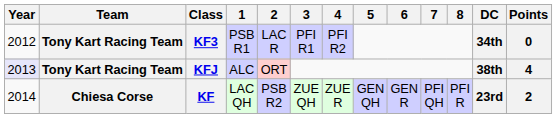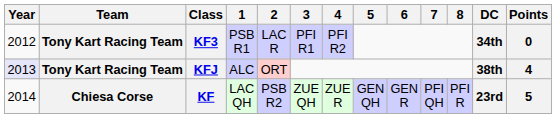 <table class="wikitable" style="text-align:center; font-size:85%">
 <tr>
 <th>Year</th>
 <th>Team</th>
 <th>Class</th>
 <th>1</th>
 <th>2</th>
 <th>3</th>
 <th>4</th>
 <th>5</th>
 <th>6</th>
 <th>7</th>
 <th>8</th>
 <th>DC</th>
 <th>Points</th>
 </tr>
 <tr>
 <td>2012</td>
 <th nowrap>Tony Kart Racing Team</th>
 <th><a href='#'>KF3</a></th>
 <td style="background:#CFCFFF;">PSB<br>R1<br></td>
 <td style="background:#CFCFFF;">LAC<br>R<br></td>
 <td style="background:#CFCFFF;">PFI<br>R1<br></td>
 <td style="background:#CFCFFF;">PFI<br>R2<br></td>
 <td colspan=4></td>
 <th>34th</th>
 <th>0</th>
 </tr>
 <tr>
 <td style="background: lavender;">2013</td>
 <th nowrap>Tony Kart Racing Team</th>
 <th><a href='#'>KFJ</a></th>
 <td style="background:#CFCFFF;">ALC<br></td>
 <td style="background:#FFCFCF;">ORT<br></td>
 <td colspan=6></td>
 <th>38th</th>
 <th>4</th>
 </tr>
 <tr>
 <td>2014</td>
 <th nowrap>Chiesa Corse</th>
 <th><a href='#'>KF</a></th>
 <td style="background:#DFFFDF;">LAC<br>QH<br></td>
 <td style="background:#CFCFFF;">PSB<br>R2<br></td>
 <td style="background:#DFFFDF;">ZUE<br>QH<br></td>
 <td style="background:#DFFFDF;">ZUE<br>R<br></td>
 <td style="background:#CFCFFF;">GEN<br>QH<br></td>
 <td style="background:#CFCFFF;">GEN<br>R<br></td>
 <td style="background:#CFCFFF;">PFI<br>QH<br></td>
 <td style="background:#CFCFFF;">PFI<br>R<br></td>
 <th>23rd</th>
-<th>2</th>
+<th>5</th>
 </tr>
 </table>
